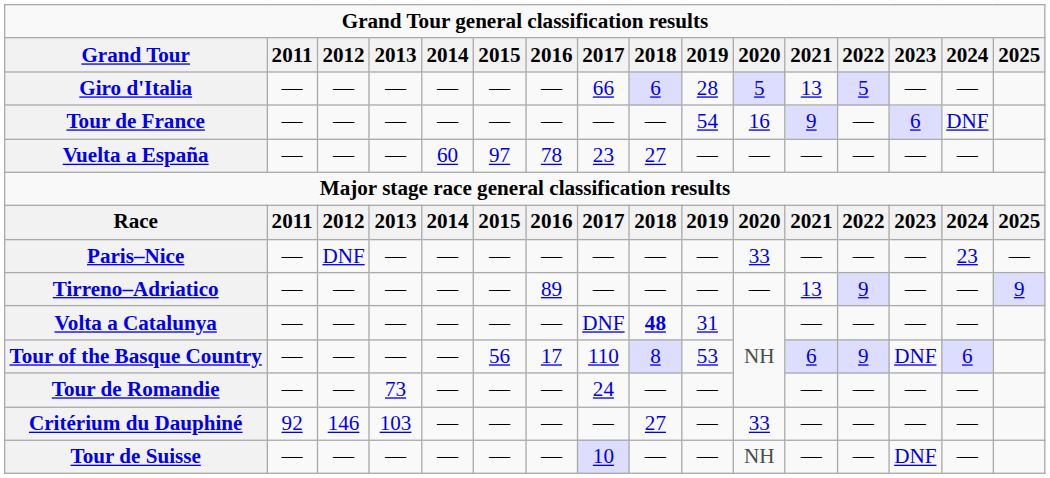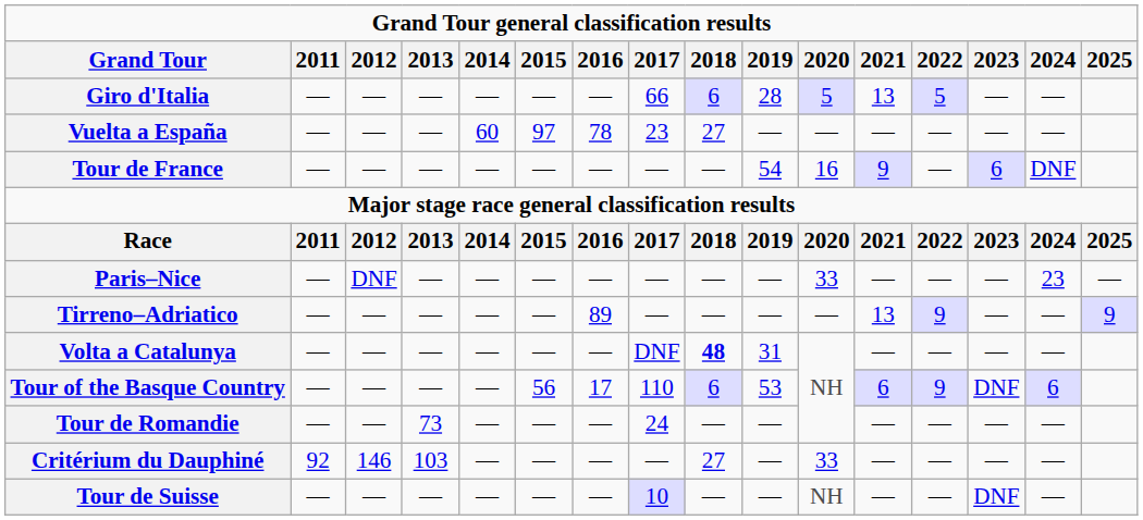 <table class="wikitable plainrowheaders">
 <tr>
 <td colspan=16 align="center"><strong>Grand Tour general classification results</strong></td>
 </tr>
 <tr>
 <th scope="col"><a href='#'>Grand Tour</a></th>
 <th scope="col">2011</th>
 <th scope="col">2012</th>
 <th scope="col">2013</th>
 <th scope="col">2014</th>
 <th scope="col">2015</th>
 <th scope="col">2016</th>
 <th scope="col">2017</th>
 <th scope="col">2018</th>
 <th scope="col">2019</th>
 <th scope="col">2020</th>
 <th scope="col">2021</th>
 <th scope="col">2022</th>
 <th scope="col">2023</th>
 <th scope="col">2024</th>
 <th scope="col">2025</th>
 </tr>
 <tr style="text-align:center;">
 <th scope="row"> <a href='#'>Giro d'Italia</a></th>
 <td>—</td>
 <td>—</td>
 <td>—</td>
 <td>—</td>
 <td>—</td>
 <td>—</td>
 <td><a href='#'>66</a></td>
 <td style="background:#ddf;"><a href='#'>6</a></td>
 <td><a href='#'>28</a></td>
 <td style="background:#ddf;"><a href='#'>5</a></td>
 <td><a href='#'>13</a></td>
 <td style="background:#ddf;"><a href='#'>5</a></td>
 <td>—</td>
 <td>—</td>
 <td></td>
 </tr>
 <tr style="text-align:center;">
+<th scope="row"> <a href='#'>Vuelta a España</a></th>
+<td>—</td>
+<td>—</td>
+<td>—</td>
+<td><a href='#'>60</a></td>
+<td><a href='#'>97</a></td>
+<td><a href='#'>78</a></td>
+<td><a href='#'>23</a></td>
+<td><a href='#'>27</a></td>
+<td>—</td>
+<td>—</td>
+<td>—</td>
+<td>—</td>
+<td>—</td>
+<td>—</td>
+<td></td>
+</tr>
+<tr style="text-align:center;">
 <th scope="row"> <a href='#'>Tour de France</a></th>
 <td>—</td>
 <td>—</td>
 <td>—</td>
 <td>—</td>
 <td>—</td>
 <td>—</td>
 <td>—</td>
 <td>—</td>
 <td><a href='#'>54</a></td>
 <td><a href='#'>16</a></td>
 <td style="background:#ddf;"><a href='#'>9</a></td>
 <td>—</td>
 <td style="background:#ddf;"><a href='#'>6</a></td>
 <td><a href='#'>DNF</a></td>
-<td></td>
-</tr>
-<tr style="text-align:center;">
-<th scope="row"> <a href='#'>Vuelta a España</a></th>
-<td>—</td>
-<td>—</td>
-<td>—</td>
-<td><a href='#'>60</a></td>
-<td><a href='#'>97</a></td>
-<td><a href='#'>78</a></td>
-<td><a href='#'>23</a></td>
-<td><a href='#'>27</a></td>
-<td>—</td>
-<td>—</td>
-<td>—</td>
-<td>—</td>
-<td>—</td>
-<td>—</td>
 <td></td>
 </tr>
 <tr>
 <td colspan=16 align="center"><strong>Major stage race general classification results</strong></td>
 </tr>
 <tr>
 <th scope="col">Race</th>
 <th scope="col">2011</th>
 <th scope="col">2012</th>
 <th scope="col">2013</th>
 <th scope="col">2014</th>
 <th scope="col">2015</th>
 <th scope="col">2016</th>
 <th scope="col">2017</th>
 <th scope="col">2018</th>
 <th scope="col">2019</th>
 <th scope="col">2020</th>
 <th scope="col">2021</th>
 <th scope="col">2022</th>
 <th scope="col">2023</th>
 <th scope="col">2024</th>
 <th scope="col">2025</th>
 </tr>
 <tr style="text-align:center;">
 <th scope="row"> <a href='#'>Paris–Nice</a></th>
 <td>—</td>
 <td><a href='#'>DNF</a></td>
 <td>—</td>
 <td>—</td>
 <td>—</td>
 <td>—</td>
 <td>—</td>
 <td>—</td>
 <td>—</td>
 <td><a href='#'>33</a></td>
 <td>—</td>
 <td>—</td>
 <td>—</td>
 <td><a href='#'>23</a></td>
 <td>—</td>
 </tr>
 <tr style="text-align:center;">
 <th scope="row"> <a href='#'>Tirreno–Adriatico</a></th>
 <td>—</td>
 <td>—</td>
 <td>—</td>
 <td>—</td>
 <td>—</td>
 <td><a href='#'>89</a></td>
 <td>—</td>
 <td>—</td>
 <td>—</td>
 <td>—</td>
 <td><a href='#'>13</a></td>
 <td style="background:#ddf;"><a href='#'>9</a></td>
 <td>—</td>
 <td>—</td>
 <td style="background:#ddf;"><a href='#'>9</a></td>
 </tr>
 <tr style="text-align:center;">
 <th scope="row"> <a href='#'>Volta a Catalunya</a></th>
 <td>—</td>
 <td>—</td>
 <td>—</td>
 <td>—</td>
 <td>—</td>
 <td>—</td>
 <td><a href='#'>DNF</a></td>
 <td><strong><a href='#'>48</a></strong></td>
 <td><a href='#'>31</a></td>
 <td style="color:#4d4d4d;" rowspan=3>NH</td>
 <td>—</td>
 <td>—</td>
 <td>—</td>
 <td>—</td>
 <td></td>
 </tr>
 <tr style="text-align:center;">
 <th scope="row"> <a href='#'>Tour of the Basque Country</a></th>
 <td>—</td>
 <td>—</td>
 <td>—</td>
 <td>—</td>
 <td><a href='#'>56</a></td>
 <td><a href='#'>17</a></td>
 <td><a href='#'>110</a></td>
-<td style="background:#ddf;"><a href='#'>8</a></td>
+<td style="background:#ddf;"><a href='#'>6</a></td>
 <td><a href='#'>53</a></td>
 <td style="background:#ddf;"><a href='#'>6</a></td>
 <td style="background:#ddf;"><a href='#'>9</a></td>
 <td><a href='#'>DNF</a></td>
 <td style="background:#ddf;"><a href='#'>6</a></td>
 <td></td>
 </tr>
 <tr style="text-align:center;">
 <th scope="row"> <a href='#'>Tour de Romandie</a></th>
 <td>—</td>
 <td>—</td>
 <td><a href='#'>73</a></td>
 <td>—</td>
 <td>—</td>
 <td>—</td>
 <td><a href='#'>24</a></td>
 <td>—</td>
 <td>—</td>
 <td>—</td>
 <td>—</td>
 <td>—</td>
 <td>—</td>
 <td></td>
 </tr>
 <tr style="text-align:center;">
 <th scope="row"> <a href='#'>Critérium du Dauphiné</a></th>
 <td><a href='#'>92</a></td>
 <td><a href='#'>146</a></td>
 <td><a href='#'>103</a></td>
 <td>—</td>
 <td>—</td>
 <td>—</td>
 <td>—</td>
 <td><a href='#'>27</a></td>
 <td>—</td>
 <td><a href='#'>33</a></td>
 <td>—</td>
 <td>—</td>
 <td>—</td>
 <td>—</td>
 <td></td>
 </tr>
 <tr style="text-align:center;">
 <th scope="row"> <a href='#'>Tour de Suisse</a></th>
 <td>—</td>
 <td>—</td>
 <td>—</td>
 <td>—</td>
 <td>—</td>
 <td>—</td>
 <td style="background:#ddf;"><a href='#'>10</a></td>
 <td>—</td>
 <td>—</td>
 <td style="color:#4d4d4d;">NH</td>
 <td>—</td>
 <td>—</td>
 <td><a href='#'>DNF</a></td>
 <td>—</td>
 <td></td>
 </tr>
 </table>
